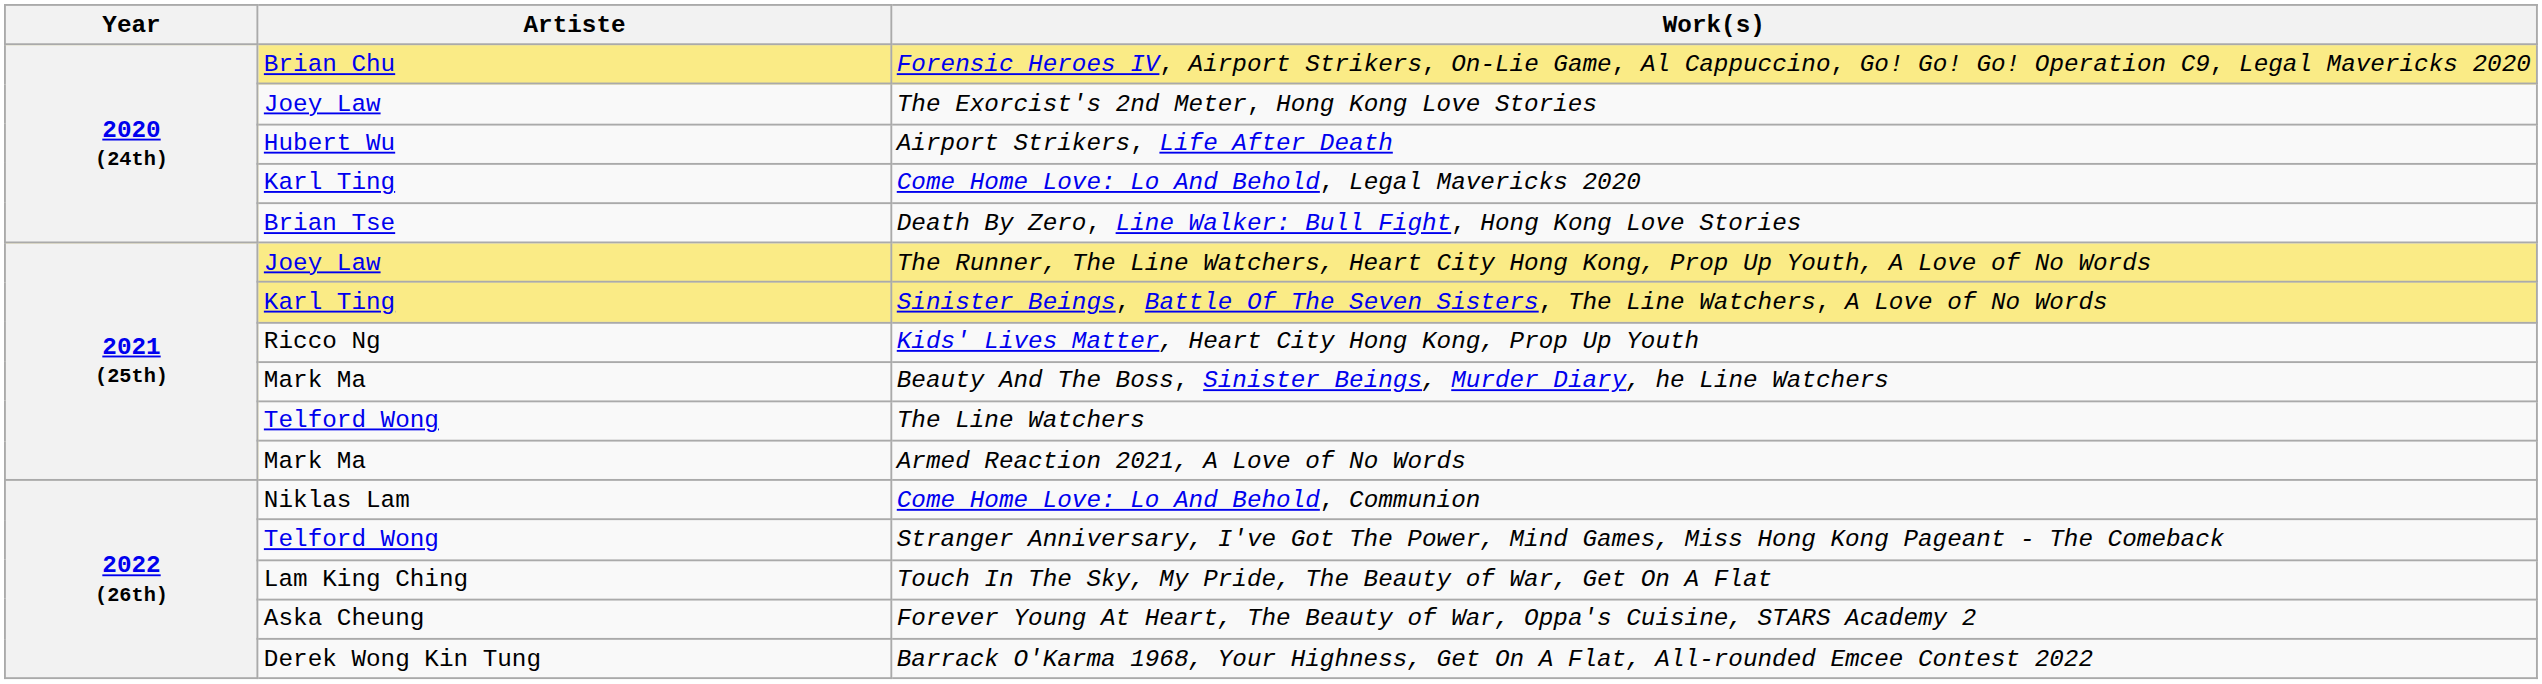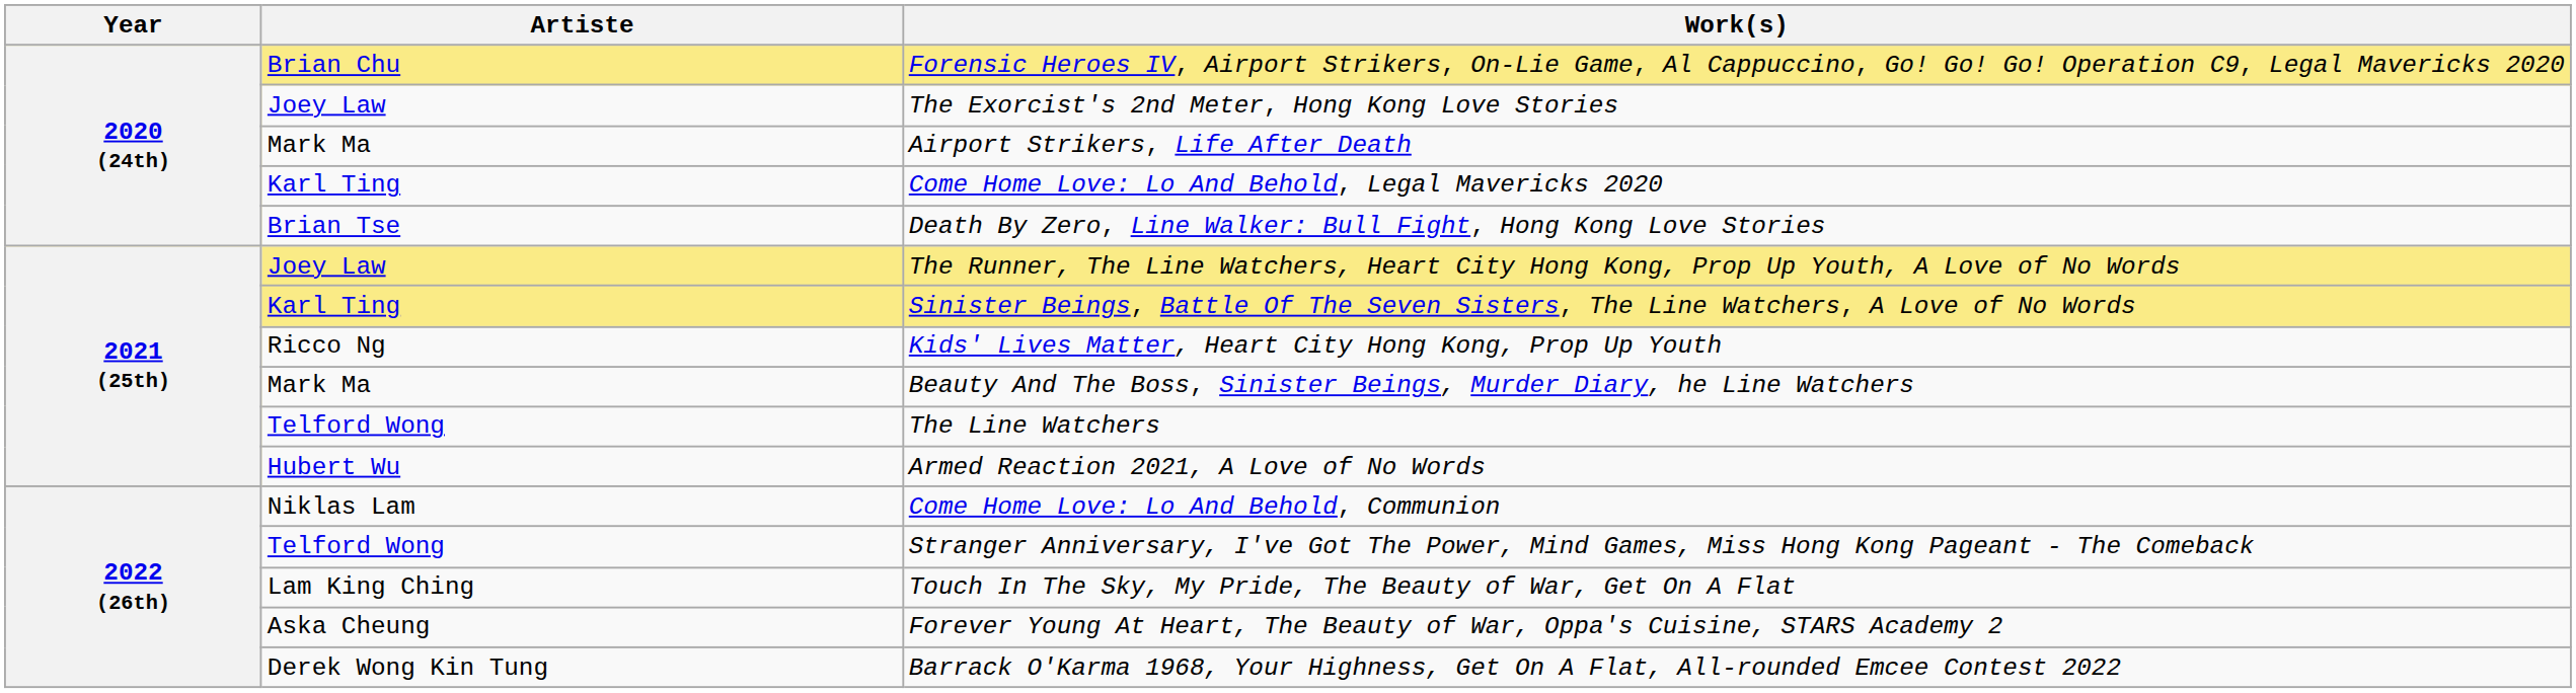 <table class="wikitable">
 <tr>
 <th style="width:10%;">Year</th>
 <th style="width:25%;">Artiste</th>
 <th>Work(s)</th>
 </tr>
 <tr style="background:#FAEB86">
 <th rowspan="5"><strong><a href='#'>2020</a></strong><br><small>(24th)</small></th>
 <td><a href='#'>Brian Chu</a> </td>
 <td><em><a href='#'>Forensic Heroes IV</a></em>, <em>Airport Strikers</em>, <em>On-Lie Game</em>, <em>Al Cappuccino</em>, <em>Go! Go! Go! Operation C9</em>, <em>Legal Mavericks 2020</em></td>
 </tr>
 <tr>
 <td><a href='#'>Joey Law</a></td>
 <td><em>The Exorcist's 2nd Meter</em>, <em>Hong Kong Love Stories</em></td>
 </tr>
 <tr>
-<td><a href='#'>Hubert Wu</a></td>
+<td>Mark Ma</td>
 <td><em>Airport Strikers</em>, <em><a href='#'>Life After Death</a></em></td>
 </tr>
 <tr>
 <td><a href='#'>Karl Ting</a></td>
 <td><em><a href='#'>Come Home Love: Lo And Behold</a></em>, <em>Legal Mavericks 2020</em></td>
 </tr>
 <tr>
 <td><a href='#'>Brian Tse</a></td>
 <td><em>Death By Zero</em>, <em><a href='#'>Line Walker: Bull Fight</a></em>, <em>Hong Kong Love Stories</em></td>
 </tr>
 <tr style="background:#FAEB86">
 <th rowspan="6"><strong><a href='#'>2021</a></strong><br><small>(25th)</small></th>
 <td><a href='#'>Joey Law</a> </td>
 <td><em>The Runner, The Line Watchers, Heart City Hong Kong, Prop Up Youth, A Love of No Words</em></td>
 </tr>
 <tr style="background:#FAEB86">
 <td><a href='#'>Karl Ting</a> </td>
 <td><em><a href='#'>Sinister Beings</a></em>, <em><a href='#'>Battle Of The Seven Sisters</a></em>, <em>The Line Watchers</em>, <em>A Love of No Words</em></td>
 </tr>
 <tr>
 <td>Ricco Ng </td>
 <td><em><a href='#'>Kids' Lives Matter</a>,</em> <em>Heart City Hong Kong, Prop Up Youth</em></td>
 </tr>
 <tr>
 <td>Mark Ma</td>
 <td><em>Beauty And The Boss</em>, <em><a href='#'>Sinister Beings</a>,</em> <em><a href='#'>Murder Diary</a>,</em> <em>he Line Watchers</em></td>
 </tr>
 <tr>
 <td><a href='#'>Telford Wong</a></td>
 <td><em>The Line Watchers</em></td>
 </tr>
 <tr>
-<td>Mark Ma</td>
+<td><a href='#'>Hubert Wu</a></td>
 <td><em>Armed Reaction 2021,</em> <em>A Love of No Words</em></td>
 </tr>
 <tr>
 <th rowspan="5"><strong><a href='#'>2022</a></strong><br><small>(26th)</small></th>
 <td>Niklas Lam</td>
 <td><em><a href='#'>Come Home Love: Lo And Behold</a></em>, <em>Communion</em></td>
 </tr>
 <tr>
 <td><a href='#'>Telford Wong</a></td>
 <td><em>Stranger Anniversary, I've Got The Power, Mind Games, Miss Hong Kong Pageant - The Comeback</em></td>
 </tr>
 <tr>
 <td>Lam King Ching</td>
 <td><em>Touch In The Sky, My Pride, The Beauty of War, Get On A Flat</em></td>
 </tr>
 <tr>
 <td>Aska Cheung</td>
 <td><em>Forever Young At Heart,</em> <em>The Beauty of War, Oppa's Cuisine, STARS Academy 2</em></td>
 </tr>
 <tr>
 <td>Derek Wong Kin Tung</td>
 <td><em>Barrack O'Karma 1968, Your Highness, Get On A Flat, All-rounded Emcee Contest 2022</em></td>
 </tr>
 </table>
